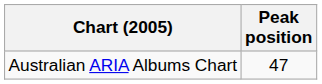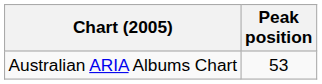 <table class="wikitable">
 <tr>
 <th>Chart (2005)</th>
 <th>Peak<br>position</th>
 </tr>
 <tr>
 <td>Australian <a href='#'>ARIA</a> Albums Chart</td>
-<td align="center">47</td>
+<td align="center">53</td>
 </tr>
 </table>
